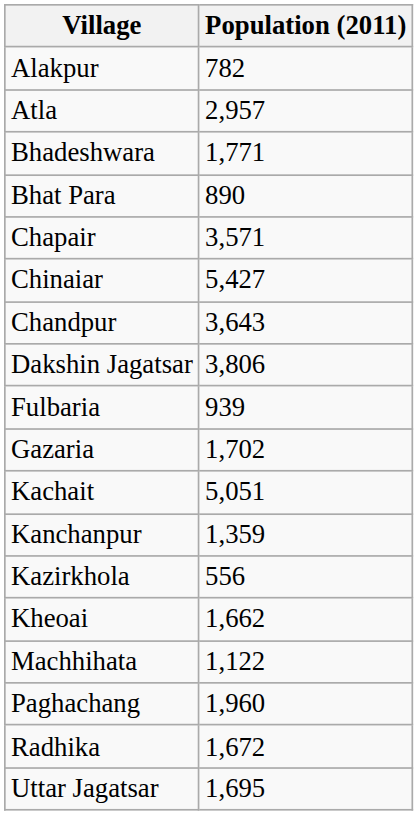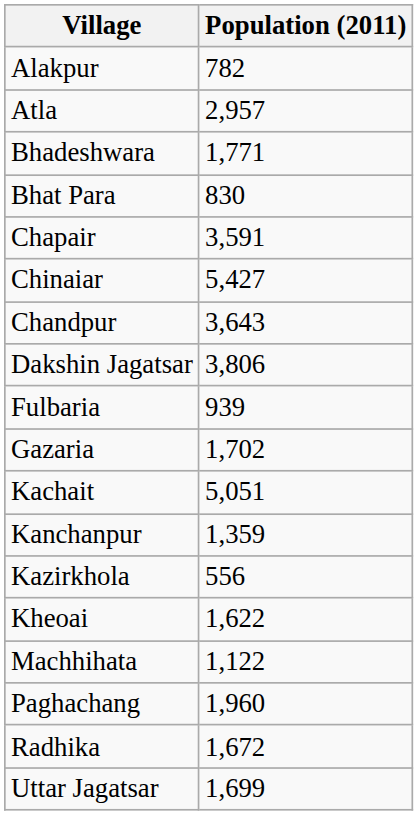 <table class="wikitable sortable">
 <tr>
 <th>Village</th>
 <th>Population (2011)</th>
 </tr>
 <tr>
 <td>Alakpur</td>
 <td>782</td>
 </tr>
 <tr>
 <td>Atla</td>
 <td>2,957</td>
 </tr>
 <tr>
 <td>Bhadeshwara</td>
 <td>1,771</td>
 </tr>
 <tr>
 <td>Bhat Para</td>
-<td>890</td>
+<td>830</td>
 </tr>
 <tr>
 <td>Chapair</td>
-<td>3,571</td>
+<td>3,591</td>
 </tr>
 <tr>
 <td>Chinaiar</td>
 <td>5,427</td>
 </tr>
 <tr>
 <td>Chandpur</td>
 <td>3,643</td>
 </tr>
 <tr>
 <td>Dakshin Jagatsar</td>
 <td>3,806</td>
 </tr>
 <tr>
 <td>Fulbaria</td>
 <td>939</td>
 </tr>
 <tr>
 <td>Gazaria</td>
 <td>1,702</td>
 </tr>
 <tr>
 <td>Kachait</td>
 <td>5,051</td>
 </tr>
 <tr>
 <td>Kanchanpur</td>
 <td>1,359</td>
 </tr>
 <tr>
 <td>Kazirkhola</td>
 <td>556</td>
 </tr>
 <tr>
 <td>Kheoai</td>
-<td>1,662</td>
+<td>1,622</td>
 </tr>
 <tr>
 <td>Machhihata</td>
 <td>1,122</td>
 </tr>
 <tr>
 <td>Paghachang</td>
 <td>1,960</td>
 </tr>
 <tr>
 <td>Radhika</td>
 <td>1,672</td>
 </tr>
 <tr>
 <td>Uttar Jagatsar</td>
-<td>1,695</td>
+<td>1,699</td>
 </tr>
 </table>
